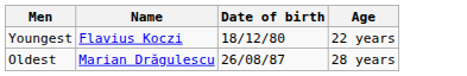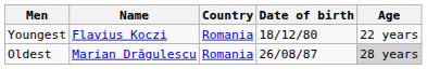 <table class="wikitable">
 <tr>
 <th>Men</th>
 <th>Name</th>
+<th>Country</th>
 <th>Date of birth</th>
 <th>Age</th>
 </tr>
 <tr>
 <td>Youngest</td>
 <td><a href='#'>Flavius Koczi</a></td>
+<td><a href='#'>Romania</a> </td>
 <td>18/12/80</td>
 <td>22 years</td>
 </tr>
 <tr>
 <td>Oldest</td>
 <td><a href='#'>Marian Drăgulescu</a></td>
+<td><a href='#'>Romania</a> </td>
 <td>26/08/87</td>
-<td>28 years</td>
+<td style="background: lightgrey;">28 years</td>
 </tr>
 </table>
